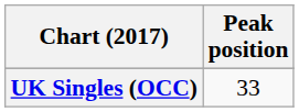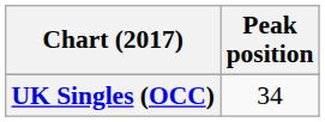 <table class="wikitable sortable plainrowheaders" style="text-align:center">
 <tr>
 <th scope="col">Chart (2017)</th>
 <th scope="col">Peak<br>position</th>
 </tr>
 <tr>
 </tr>
 <tr>
 </tr>
 <tr>
 <th scope="row"><a href='#'>UK Singles</a> (<a href='#'>OCC</a>)</th>
-<td>33</td>
+<td>34</td>
 </tr>
 </table>
